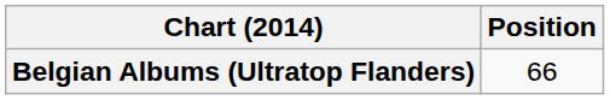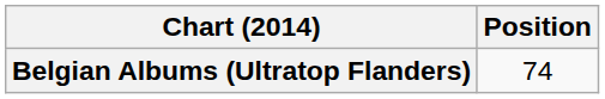 <table class="wikitable plainrowheaders" style="text-align:center">
 <tr>
 <th scope="col">Chart (2014)</th>
 <th scope="col">Position</th>
 </tr>
 <tr>
 <th scope="row">Belgian Albums (Ultratop Flanders)</th>
-<td>66</td>
+<td>74</td>
 </tr>
 </table>
